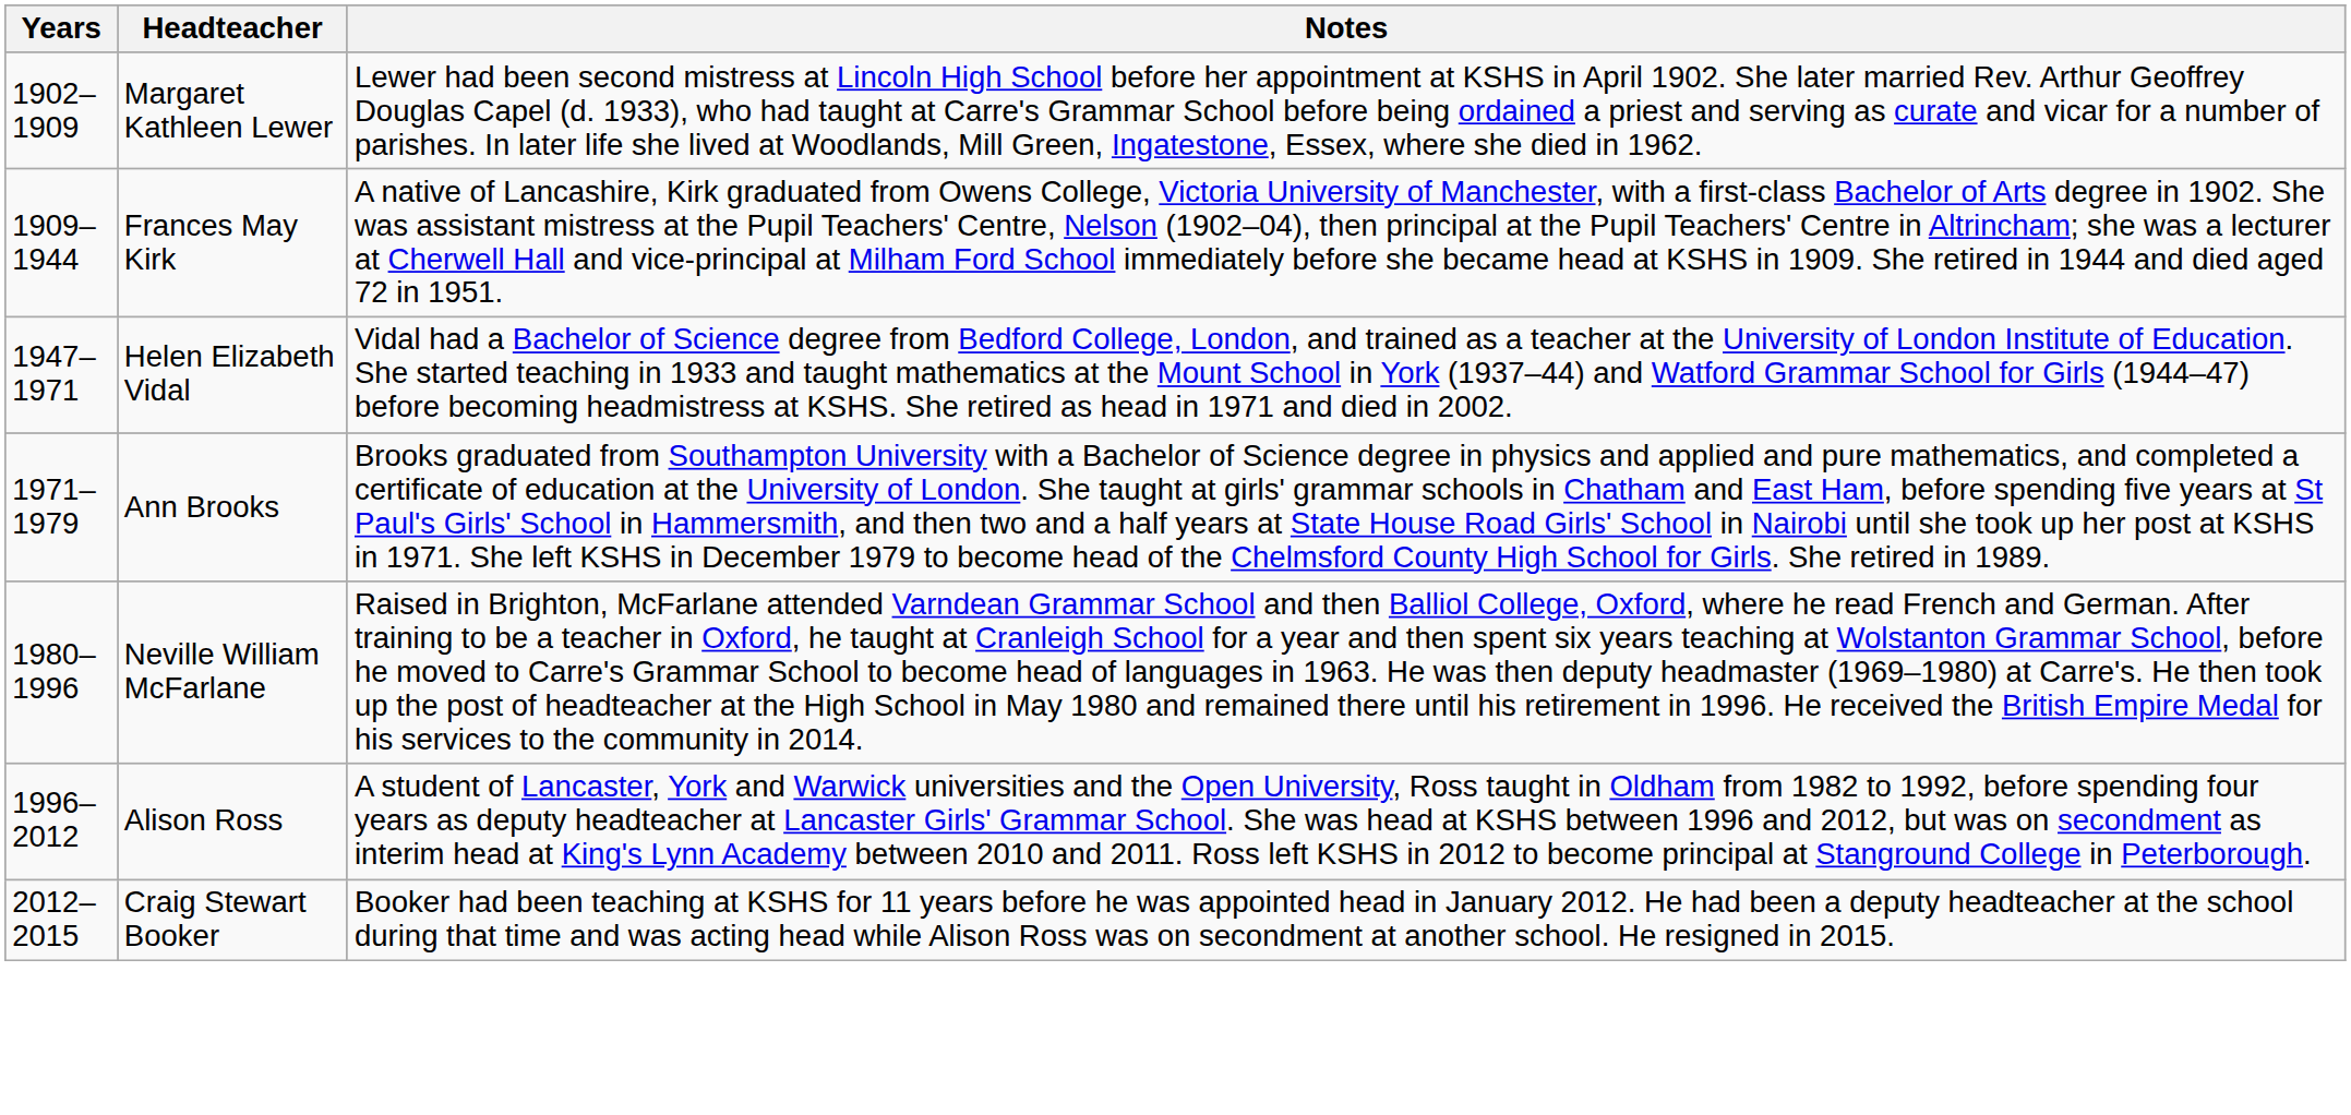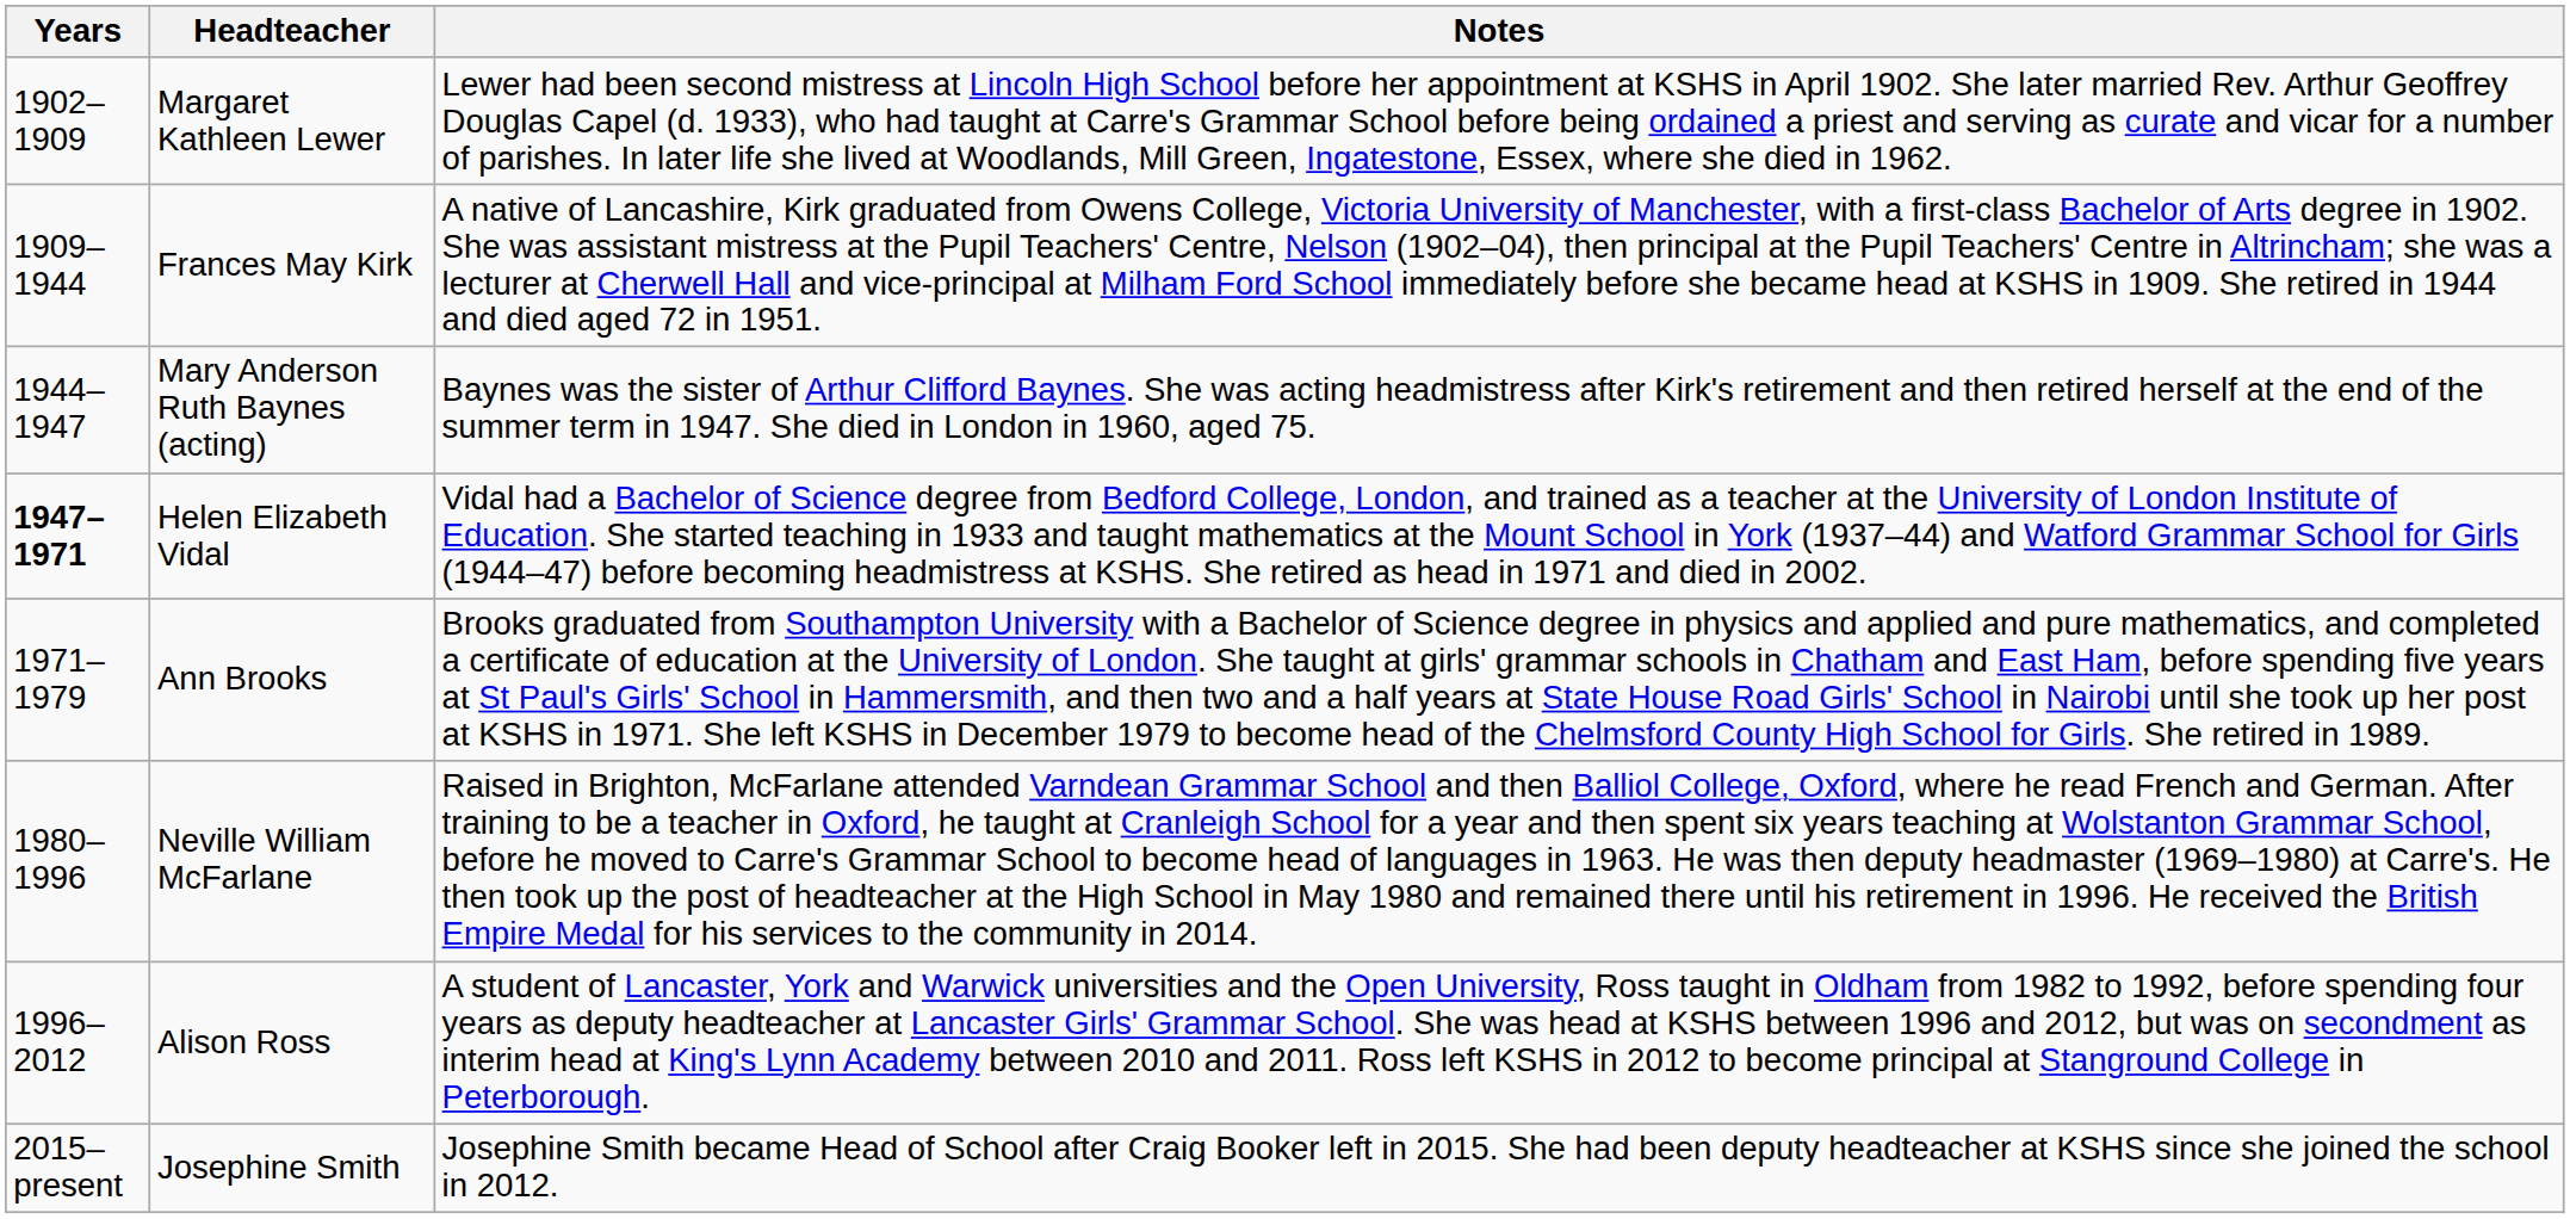 <table class="wikitable">
 <tr>
 <th>Years</th>
 <th>Headteacher</th>
 <th>Notes</th>
 </tr>
 <tr>
 <td>1902–1909</td>
 <td>Margaret Kathleen Lewer</td>
 <td>Lewer had been second mistress at <a href='#'>Lincoln High School</a> before her appointment at KSHS in April 1902. She later married Rev. Arthur Geoffrey Douglas Capel (d. 1933), who had taught at Carre's Grammar School before being <a href='#'>ordained</a> a priest and serving as <a href='#'>curate</a> and vicar for a number of parishes. In later life she lived at Woodlands, Mill Green, <a href='#'>Ingatestone</a>, Essex, where she died in 1962.</td>
 </tr>
 <tr>
 <td>1909–1944</td>
 <td>Frances May Kirk</td>
 <td>A native of Lancashire, Kirk graduated from Owens College, <a href='#'>Victoria University of Manchester</a>, with a first-class <a href='#'>Bachelor of Arts</a> degree in 1902. She was assistant mistress at the Pupil Teachers' Centre, <a href='#'>Nelson</a> (1902–04), then principal at the Pupil Teachers' Centre in <a href='#'>Altrincham</a>; she was a lecturer at <a href='#'>Cherwell Hall</a> and vice-principal at <a href='#'>Milham Ford School</a> immediately before she became head at KSHS in 1909. She retired in 1944 and died aged 72 in 1951.</td>
 </tr>
 <tr>
-<td>1947–1971</td>
+<td>1944–1947</td>
+<td>Mary Anderson Ruth Baynes (acting)</td>
+<td>Baynes was the sister of <a href='#'>Arthur Clifford Baynes</a>. She was acting headmistress after Kirk's retirement and then retired herself at the end of the summer term in 1947. She died in London in 1960, aged 75.</td>
+</tr>
+<tr>
+<td><strong>1947–1971</strong></td>
 <td>Helen Elizabeth Vidal</td>
 <td>Vidal had a <a href='#'>Bachelor of Science</a> degree from <a href='#'>Bedford College, London</a>, and trained as a teacher at the <a href='#'>University of London Institute of Education</a>. She started teaching in 1933 and taught mathematics at the <a href='#'>Mount School</a> in <a href='#'>York</a> (1937–44) and <a href='#'>Watford Grammar School for Girls</a> (1944–47) before becoming headmistress at KSHS. She retired as head in 1971 and died in 2002.</td>
 </tr>
 <tr>
 <td>1971–1979</td>
 <td>Ann Brooks</td>
 <td>Brooks graduated from <a href='#'>Southampton University</a> with a Bachelor of Science degree in physics and applied and pure mathematics, and completed a certificate of education at the <a href='#'>University of London</a>. She taught at girls' grammar schools in <a href='#'>Chatham</a> and <a href='#'>East Ham</a>, before spending five years at <a href='#'>St Paul's Girls' School</a> in <a href='#'>Hammersmith</a>, and then two and a half years at <a href='#'>State House Road Girls' School</a> in <a href='#'>Nairobi</a> until she took up her post at KSHS in 1971. She left KSHS in December 1979 to become head of the <a href='#'>Chelmsford County High School for Girls</a>. She retired in 1989.</td>
 </tr>
 <tr>
 <td>1980–1996</td>
 <td>Neville William McFarlane</td>
 <td>Raised in Brighton, McFarlane attended <a href='#'>Varndean Grammar School</a> and then <a href='#'>Balliol College, Oxford</a>, where he read French and German. After training to be a teacher in <a href='#'>Oxford</a>, he taught at <a href='#'>Cranleigh School</a> for a year and then spent six years teaching at <a href='#'>Wolstanton Grammar School</a>, before he moved to Carre's Grammar School to become head of languages in 1963. He was then deputy headmaster (1969–1980) at Carre's. He then took up the post of headteacher at the High School in May 1980 and remained there until his retirement in 1996. He received the <a href='#'>British Empire Medal</a> for his services to the community in 2014.</td>
 </tr>
 <tr>
 <td>1996–2012</td>
 <td>Alison Ross</td>
 <td>A student of <a href='#'>Lancaster</a>, <a href='#'>York</a> and <a href='#'>Warwick</a> universities and the <a href='#'>Open University</a>, Ross taught in <a href='#'>Oldham</a> from 1982 to 1992, before spending four years as deputy headteacher at <a href='#'>Lancaster Girls' Grammar School</a>. She was head at KSHS between 1996 and 2012, but was on <a href='#'>secondment</a> as interim head at <a href='#'>King's Lynn Academy</a> between 2010 and 2011. Ross left KSHS in 2012 to become principal at <a href='#'>Stanground College</a> in <a href='#'>Peterborough</a>.</td>
 </tr>
 <tr>
-<td>2012–2015</td>
-<td>Craig Stewart Booker</td>
-<td>Booker had been teaching at KSHS for 11 years before he was appointed head in January 2012. He had been a deputy headteacher at the school during that time and was acting head while Alison Ross was on secondment at another school. He resigned in 2015.</td>
+<td>2015–present</td>
+<td>Josephine Smith</td>
+<td>Josephine Smith became Head of School after Craig Booker left in 2015. She had been deputy headteacher at KSHS since she joined the school in 2012.</td>
 </tr>
 </table>
